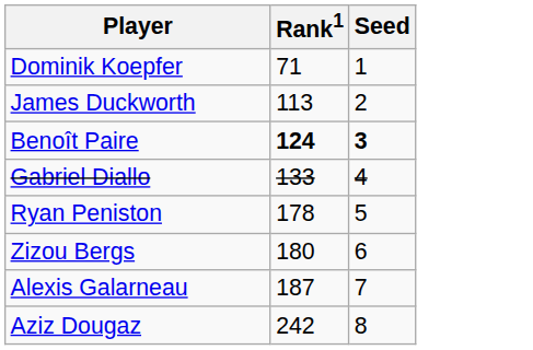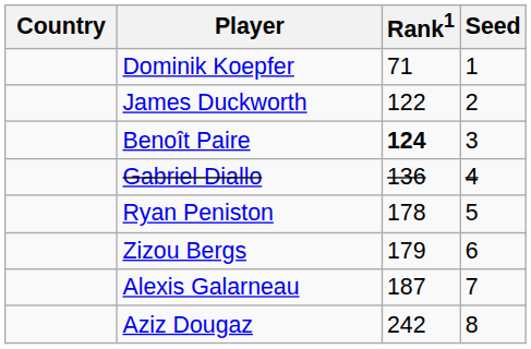 <table class="sortable wikitable">
 <tr>
+<th style="width:70px;">Country</th>
 <th style="width:175px;">Player</th>
 <th>Rank<sup>1</sup></th>
 <th>Seed</th>
 </tr>
 <tr>
+<td></td>
 <td><a href='#'>Dominik Koepfer</a></td>
 <td>71</td>
 <td>1</td>
 </tr>
 <tr>
+<td></td>
 <td><a href='#'>James Duckworth</a></td>
-<td>113</td>
+<td>122</td>
 <td>2</td>
 </tr>
 <tr>
+<td></td>
 <td><a href='#'>Benoît Paire</a></td>
 <td><strong>124</strong></td>
-<td><strong>3</strong></td>
+<td>3</td>
 </tr>
 <tr>
+<td><s></s></td>
 <td><s><a href='#'>Gabriel Diallo</a></s></td>
-<td><s>133</s></td>
+<td><s>136</s></td>
 <td><s>4</s></td>
 </tr>
 <tr>
+<td></td>
 <td><a href='#'>Ryan Peniston</a></td>
 <td>178</td>
 <td>5</td>
 </tr>
 <tr>
+<td></td>
 <td><a href='#'>Zizou Bergs</a></td>
-<td>180</td>
+<td>179</td>
 <td>6</td>
 </tr>
 <tr>
+<td></td>
 <td><a href='#'>Alexis Galarneau</a></td>
 <td>187</td>
 <td>7</td>
 </tr>
 <tr>
+<td></td>
 <td><a href='#'>Aziz Dougaz</a></td>
 <td>242</td>
 <td>8</td>
 </tr>
 </table>
